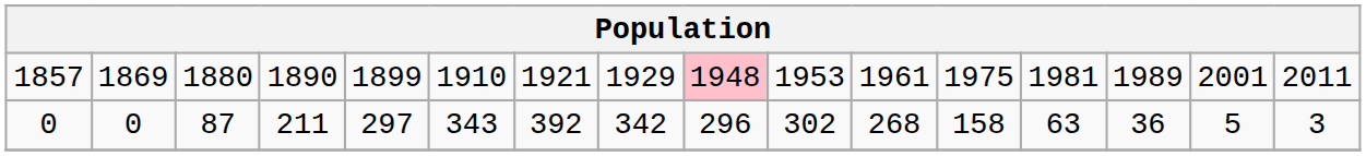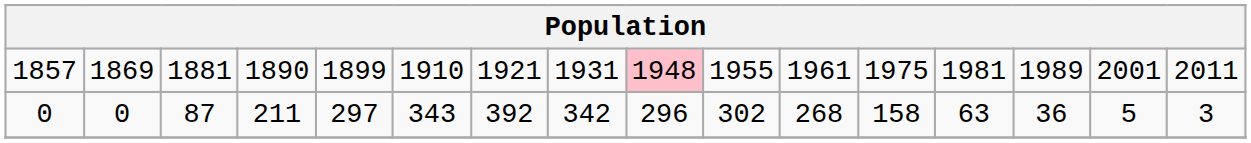 <table class="wikitable" style="margin: 0.5em auto; text-align: center;">
 <tr>
 <th colspan="16">Population</th>
 </tr>
 <tr>
 <td>1857</td>
 <td>1869</td>
-<td>1880</td>
+<td>1881</td>
 <td>1890</td>
 <td>1899</td>
 <td>1910</td>
 <td>1921</td>
-<td>1929</td>
+<td>1931</td>
 <td style="background: pink;">1948</td>
-<td>1953</td>
+<td>1955</td>
 <td>1961</td>
 <td>1975</td>
 <td>1981</td>
 <td>1989</td>
 <td>2001</td>
 <td>2011</td>
 </tr>
 <tr>
 <td>0</td>
 <td>0</td>
 <td>87</td>
 <td>211</td>
 <td>297</td>
 <td>343</td>
 <td>392</td>
 <td>342</td>
 <td>296</td>
 <td>302</td>
 <td>268</td>
 <td>158</td>
 <td>63</td>
 <td>36</td>
 <td>5</td>
 <td>3</td>
 </tr>
 <tr>
 </tr>
 </table>
